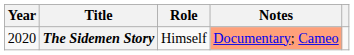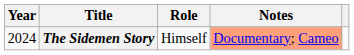 <table class="wikitable sortable plainrowheaders">
 <tr>
 <th scope="col">Year</th>
 <th scope="col">Title</th>
 <th scope="col">Role</th>
 <th scope="col" class="unsortable">Notes</th>
 <th scope="col" class="unsortable"></th>
 </tr>
 <tr>
-<td scope="row">2020</td>
+<td scope="row">2024</td>
 <th scope="row"><em>The Sidemen Story</em></th>
 <td>Himself</td>
 <td style="background: lightsalmon;"><a href='#'>Documentary</a>; <a href='#'>Cameo</a></td>
 <td style="text-align:center;"></td>
 </tr>
 </table>
